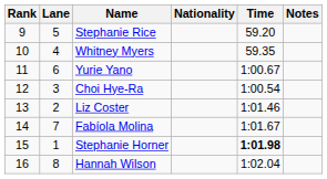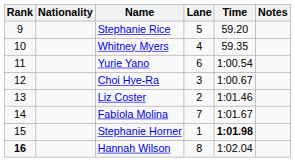 <table class="wikitable sortable" style="text-align:center">
 <tr>
 <th>Rank</th>
+<th>Nationality</th>
+<th>Name</th>
 <th>Lane</th>
-<th>Name</th>
-<th>Nationality</th>
 <th>Time</th>
 <th>Notes</th>
 </tr>
 <tr>
 <td>9</td>
+<td align=left></td>
+<td align=left><a href='#'>Stephanie Rice</a></td>
 <td>5</td>
-<td align=left><a href='#'>Stephanie Rice</a></td>
-<td align=left></td>
 <td>59.20</td>
 <td></td>
 </tr>
 <tr>
 <td>10</td>
+<td align=left></td>
+<td align=left><a href='#'>Whitney Myers</a></td>
 <td>4</td>
-<td align=left><a href='#'>Whitney Myers</a></td>
-<td align=left></td>
 <td>59.35</td>
 <td></td>
 </tr>
 <tr>
 <td>11</td>
+<td align=left></td>
+<td align=left><a href='#'>Yurie Yano</a></td>
 <td>6</td>
-<td align=left><a href='#'>Yurie Yano</a></td>
+<td>1:00.54</td>
+<td></td>
+</tr>
+<tr>
+<td>12</td>
 <td align=left></td>
+<td align=left><a href='#'>Choi Hye-Ra</a></td>
+<td>3</td>
 <td>1:00.67</td>
 <td></td>
 </tr>
 <tr>
-<td>12</td>
-<td>3</td>
-<td align=left><a href='#'>Choi Hye-Ra</a></td>
+<td>13</td>
 <td align=left></td>
-<td>1:00.54</td>
-<td></td>
-</tr>
-<tr>
-<td>13</td>
+<td align=left><a href='#'>Liz Coster</a></td>
 <td>2</td>
-<td align=left><a href='#'>Liz Coster</a></td>
-<td align=left></td>
 <td>1:01.46</td>
 <td></td>
 </tr>
 <tr>
 <td>14</td>
+<td align=left></td>
+<td align=left><a href='#'>Fabíola Molina</a></td>
 <td>7</td>
-<td align=left><a href='#'>Fabíola Molina</a></td>
-<td align=left></td>
 <td>1:01.67</td>
 <td></td>
 </tr>
 <tr>
 <td>15</td>
+<td align=left></td>
+<td align=left><a href='#'>Stephanie Horner</a></td>
 <td>1</td>
-<td align=left><a href='#'>Stephanie Horner</a></td>
-<td align=left></td>
 <td><strong>1:01.98</strong></td>
 <td></td>
 </tr>
 <tr>
-<td>16</td>
+<td><strong>16</strong></td>
+<td align=left></td>
+<td align=left><a href='#'>Hannah Wilson</a></td>
 <td>8</td>
-<td align=left><a href='#'>Hannah Wilson</a></td>
-<td align=left></td>
 <td>1:02.04</td>
 <td></td>
 </tr>
 </table>
